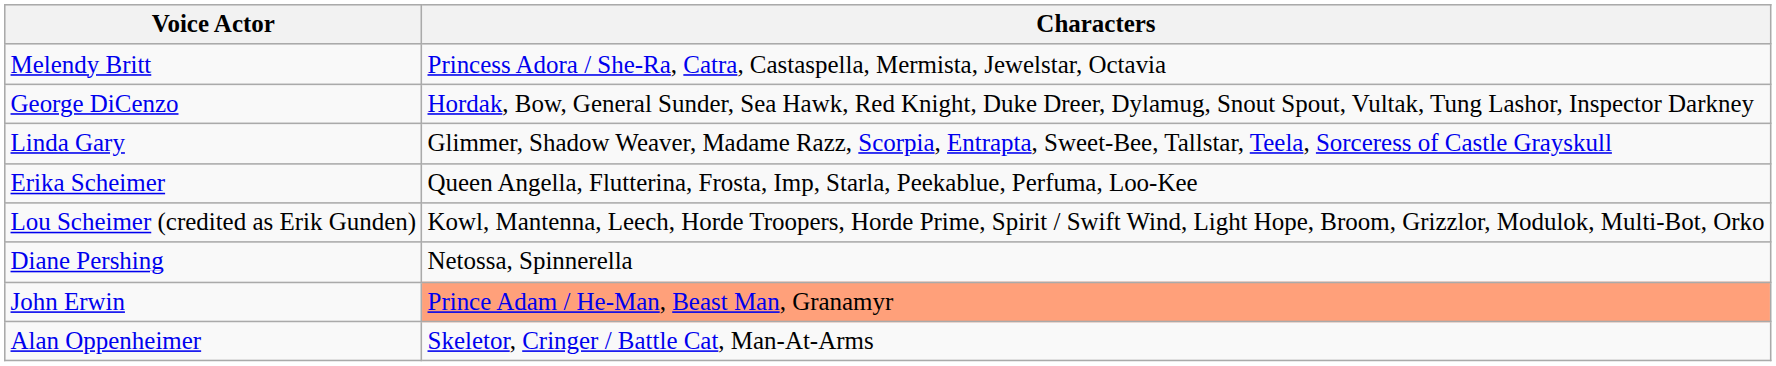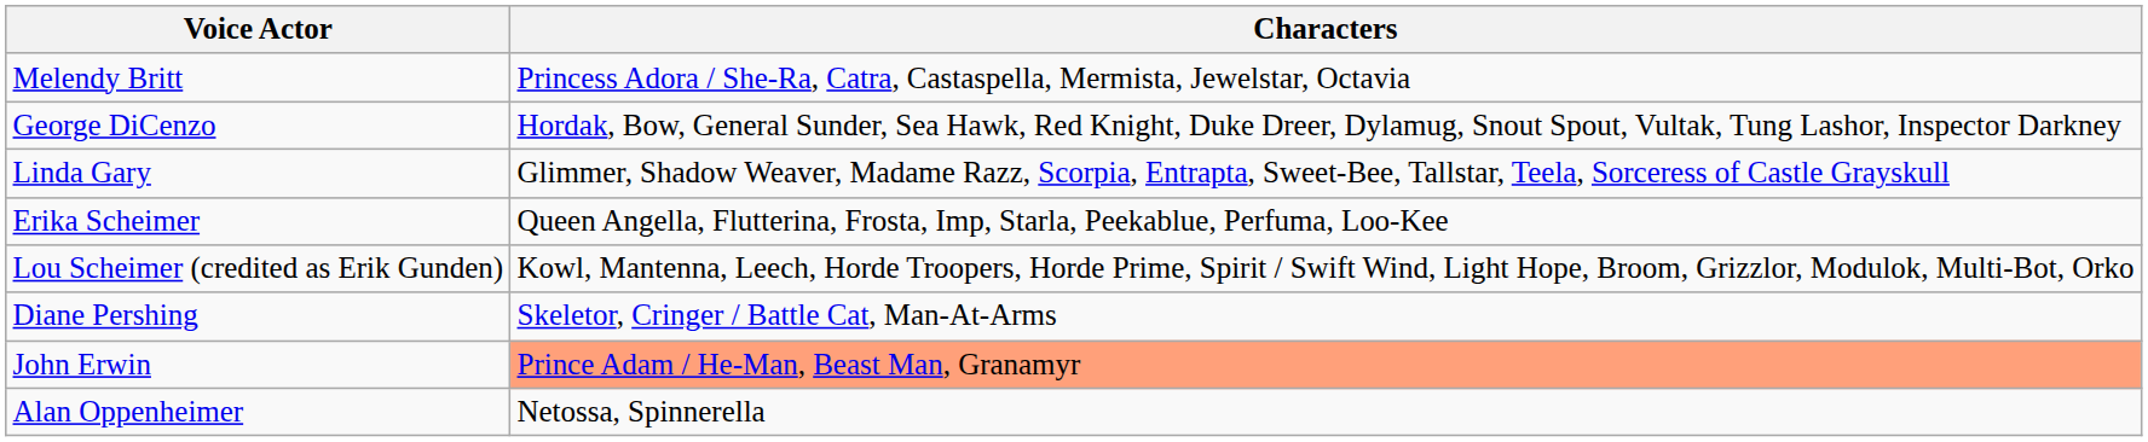 <table class="wikitable">
 <tr>
 <th>Voice Actor</th>
 <th>Characters</th>
 </tr>
 <tr>
 <td><a href='#'>Melendy Britt</a></td>
 <td><a href='#'>Princess Adora / She-Ra</a>, <a href='#'>Catra</a>, Castaspella, Mermista, Jewelstar, Octavia</td>
 </tr>
 <tr>
 <td><a href='#'>George DiCenzo</a></td>
 <td><a href='#'>Hordak</a>, Bow, General Sunder, Sea Hawk, Red Knight, Duke Dreer, Dylamug, Snout Spout, Vultak, Tung Lashor, Inspector Darkney</td>
 </tr>
 <tr>
 <td><a href='#'>Linda Gary</a></td>
 <td>Glimmer, Shadow Weaver, Madame Razz, <a href='#'>Scorpia</a>, <a href='#'>Entrapta</a>, Sweet-Bee, Tallstar, <a href='#'>Teela</a>, <a href='#'>Sorceress of Castle Grayskull</a></td>
 </tr>
 <tr>
 <td><a href='#'>Erika Scheimer</a></td>
 <td>Queen Angella, Flutterina, Frosta, Imp, Starla, Peekablue, Perfuma, Loo-Kee</td>
 </tr>
 <tr>
 <td><a href='#'>Lou Scheimer</a> (credited as Erik Gunden)</td>
 <td>Kowl, Mantenna, Leech, Horde Troopers, Horde Prime, Spirit / Swift Wind, Light Hope, Broom, Grizzlor, Modulok, Multi-Bot, Orko</td>
 </tr>
 <tr>
 <td><a href='#'>Diane Pershing</a></td>
-<td>Netossa, Spinnerella</td>
+<td><a href='#'>Skeletor</a>, <a href='#'>Cringer / Battle Cat</a>, Man-At-Arms</td>
 </tr>
 <tr>
 <td><a href='#'>John Erwin</a></td>
 <td style="background: lightsalmon;"><a href='#'>Prince Adam / He-Man</a>, <a href='#'>Beast Man</a>, Granamyr</td>
 </tr>
 <tr>
 <td><a href='#'>Alan Oppenheimer</a></td>
-<td><a href='#'>Skeletor</a>, <a href='#'>Cringer / Battle Cat</a>, Man-At-Arms</td>
+<td>Netossa, Spinnerella</td>
 </tr>
 </table>
